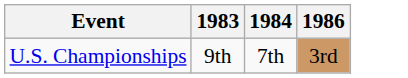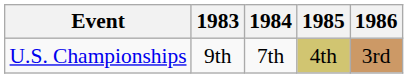 <table class="wikitable" style="text-align:center">
 <tr>
 <th>Event</th>
 <th>1983</th>
 <th>1984</th>
+<th>1985</th>
 <th>1986</th>
 </tr>
 <tr>
 <td align=left><a href='#'>U.S. Championships</a></td>
 <td>9th</td>
 <td>7th</td>
+<td bgcolor=d1c571>4th</td>
 <td bgcolor=cc9966>3rd</td>
 </tr>
 </table>
